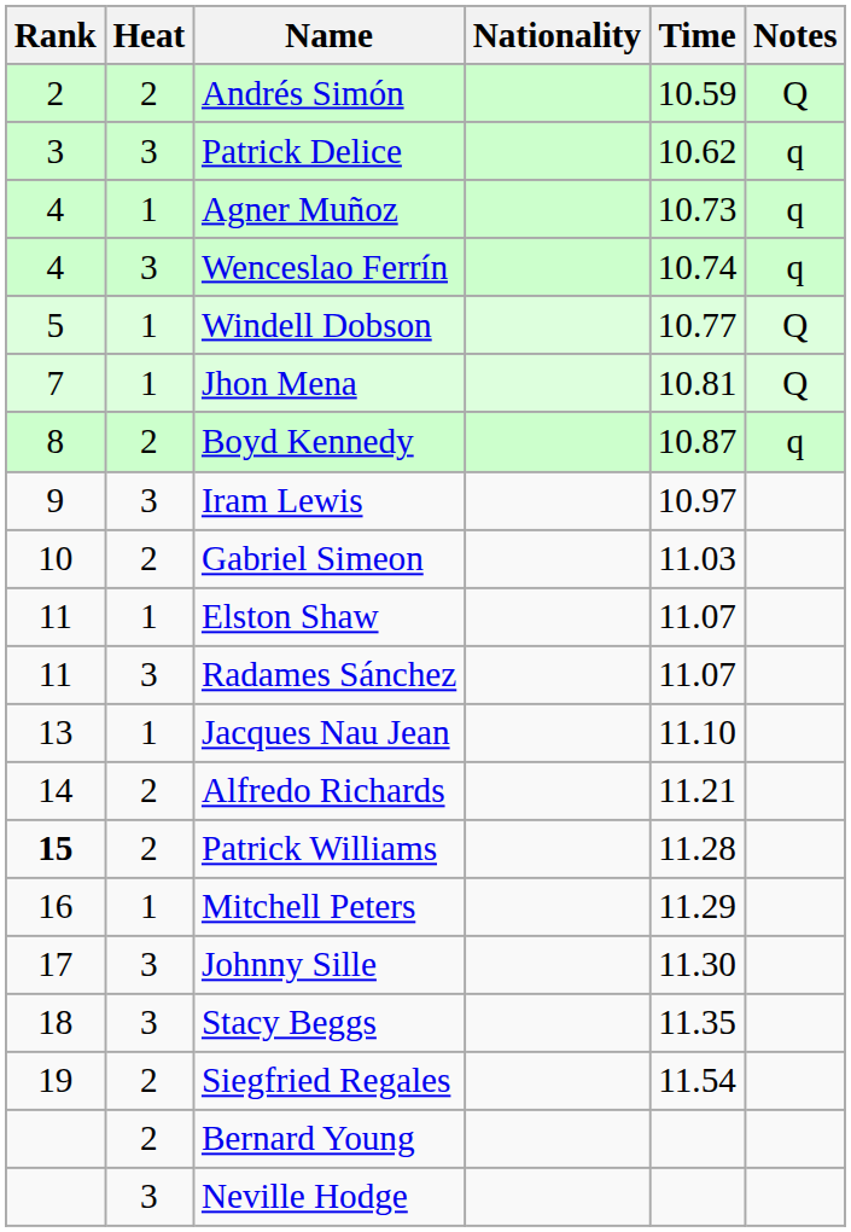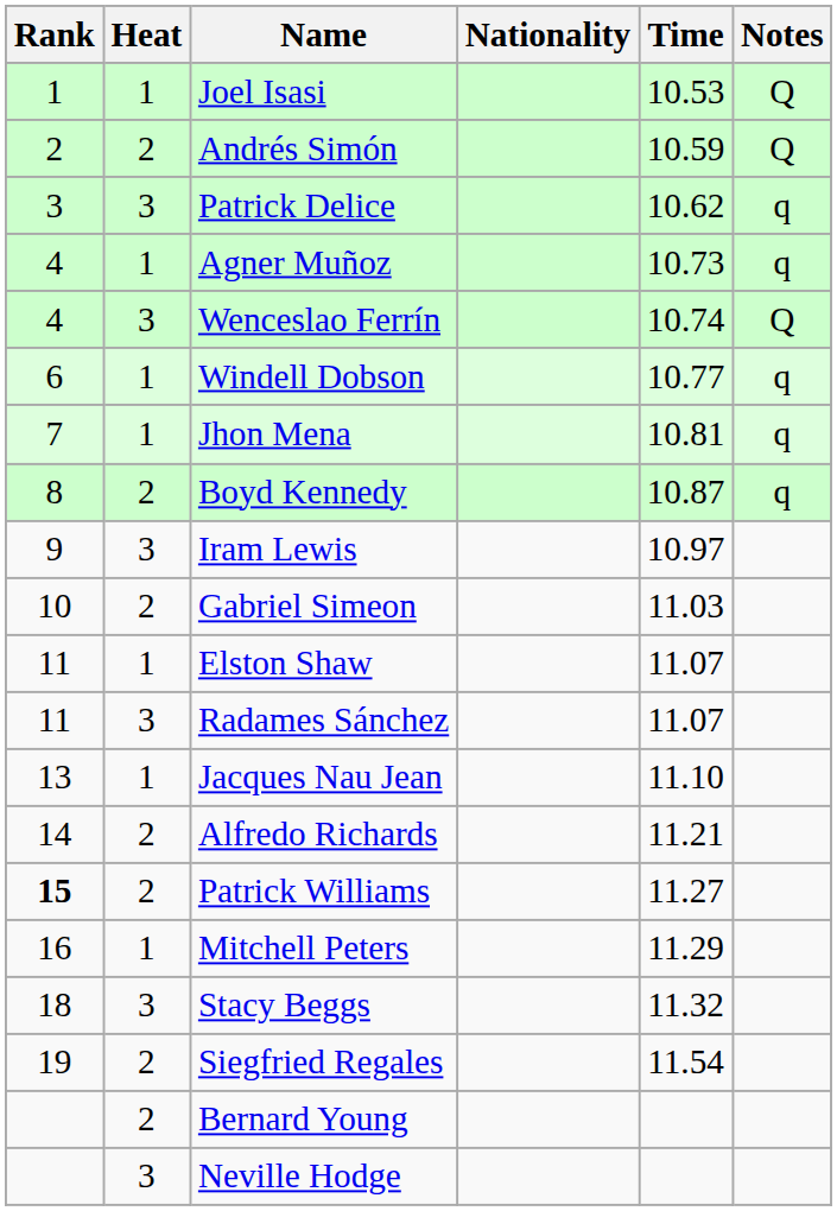 <table class="wikitable sortable" style="text-align:center; font-size:95%">
 <tr>
 <th>Rank</th>
 <th>Heat</th>
 <th>Name</th>
 <th>Nationality</th>
 <th>Time</th>
 <th>Notes</th>
+</tr>
+<tr bgcolor=ccffcc>
+<td>1</td>
+<td>1</td>
+<td align=left><a href='#'>Joel Isasi</a></td>
+<td align=left></td>
+<td>10.53</td>
+<td>Q</td>
 </tr>
 <tr bgcolor=ccffcc>
 <td>2</td>
 <td>2</td>
 <td align=left><a href='#'>Andrés Simón</a></td>
 <td align=left></td>
 <td>10.59</td>
 <td>Q</td>
 </tr>
 <tr bgcolor=ccffcc>
 <td>3</td>
 <td>3</td>
 <td align=left><a href='#'>Patrick Delice</a></td>
 <td align=left></td>
 <td>10.62</td>
 <td>q</td>
 </tr>
 <tr bgcolor=ccffcc>
 <td>4</td>
 <td>1</td>
 <td align=left><a href='#'>Agner Muñoz</a></td>
 <td align=left></td>
 <td>10.73</td>
 <td>q</td>
 </tr>
 <tr bgcolor=ccffcc>
 <td>4</td>
 <td>3</td>
 <td align=left><a href='#'>Wenceslao Ferrín</a></td>
 <td align=left></td>
 <td>10.74</td>
-<td>q</td>
+<td>Q</td>
 </tr>
 <tr bgcolor=ddffdd>
-<td>5</td>
+<td>6</td>
 <td>1</td>
 <td align=left><a href='#'>Windell Dobson</a></td>
 <td align=left></td>
 <td>10.77</td>
-<td>Q</td>
+<td>q</td>
 </tr>
 <tr bgcolor=ddffdd>
 <td>7</td>
 <td>1</td>
 <td align=left><a href='#'>Jhon Mena</a></td>
 <td align=left></td>
 <td>10.81</td>
-<td>Q</td>
+<td>q</td>
 </tr>
 <tr bgcolor=ccffcc>
 <td>8</td>
 <td>2</td>
 <td align=left><a href='#'>Boyd Kennedy</a></td>
 <td align=left></td>
 <td>10.87</td>
 <td>q</td>
 </tr>
 <tr>
 <td>9</td>
 <td>3</td>
 <td align=left><a href='#'>Iram Lewis</a></td>
 <td align=left></td>
 <td>10.97</td>
 <td></td>
 </tr>
 <tr>
 <td>10</td>
 <td>2</td>
 <td align=left><a href='#'>Gabriel Simeon</a></td>
 <td align=left></td>
 <td>11.03</td>
 <td></td>
 </tr>
 <tr>
 <td>11</td>
 <td>1</td>
 <td align=left><a href='#'>Elston Shaw</a></td>
 <td align=left></td>
 <td>11.07</td>
 <td></td>
 </tr>
 <tr>
 <td>11</td>
 <td>3</td>
 <td align=left><a href='#'>Radames Sánchez</a></td>
 <td align=left></td>
 <td>11.07</td>
 <td></td>
 </tr>
 <tr>
 <td>13</td>
 <td>1</td>
 <td align=left><a href='#'>Jacques Nau Jean</a></td>
 <td align=left></td>
 <td>11.10</td>
 <td></td>
 </tr>
 <tr>
 <td>14</td>
 <td>2</td>
 <td align=left><a href='#'>Alfredo Richards</a></td>
 <td align=left></td>
 <td>11.21</td>
 <td></td>
 </tr>
 <tr>
 <td><strong>15</strong></td>
 <td>2</td>
 <td align=left><a href='#'>Patrick Williams</a></td>
 <td align=left></td>
-<td>11.28</td>
+<td>11.27</td>
 <td></td>
 </tr>
 <tr>
 <td>16</td>
 <td>1</td>
 <td align=left><a href='#'>Mitchell Peters</a></td>
 <td align=left></td>
 <td>11.29</td>
 <td></td>
 </tr>
 <tr>
-<td>17</td>
-<td>3</td>
-<td align=left><a href='#'>Johnny Sille</a></td>
-<td align=left></td>
-<td>11.30</td>
-<td></td>
-</tr>
-<tr>
 <td>18</td>
 <td>3</td>
 <td align=left><a href='#'>Stacy Beggs</a></td>
 <td align=left></td>
-<td>11.35</td>
+<td>11.32</td>
 <td></td>
 </tr>
 <tr>
 <td>19</td>
 <td>2</td>
 <td align=left><a href='#'>Siegfried Regales</a></td>
 <td align=left></td>
 <td>11.54</td>
 <td></td>
 </tr>
 <tr>
 <td></td>
 <td>2</td>
 <td align=left><a href='#'>Bernard Young</a></td>
 <td align=left></td>
 <td></td>
 <td></td>
 </tr>
 <tr>
 <td></td>
 <td>3</td>
 <td align=left><a href='#'>Neville Hodge</a></td>
 <td align=left></td>
 <td></td>
 <td></td>
 </tr>
 </table>
